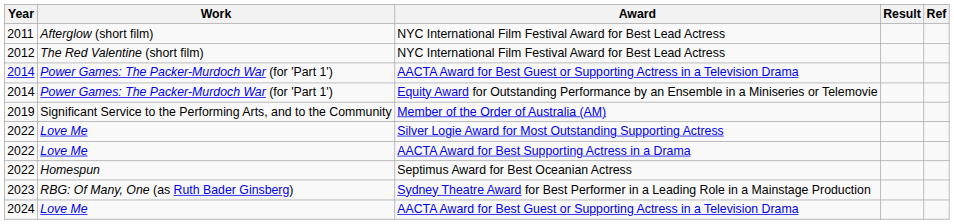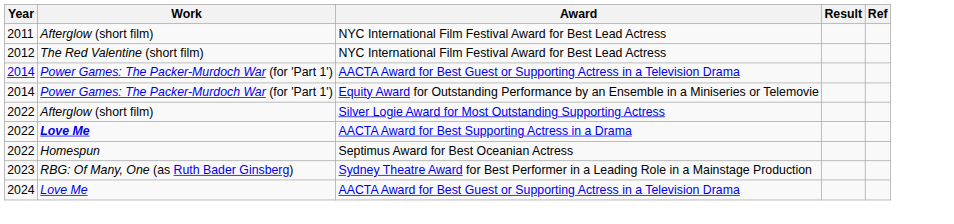 <table class="wikitable">
 <tr>
 <th>Year</th>
 <th>Work</th>
 <th>Award</th>
 <th>Result</th>
 <th>Ref</th>
 </tr>
 <tr>
 <td>2011</td>
 <td><em>Afterglow</em> (short film)</td>
 <td>NYC International Film Festival Award for Best Lead Actress</td>
 <td></td>
 <td></td>
 </tr>
 <tr>
 <td>2012</td>
 <td><em>The Red Valentine</em> (short film)</td>
 <td>NYC International Film Festival Award for Best Lead Actress</td>
 <td></td>
 <td></td>
 </tr>
 <tr>
 <td><a href='#'>2014</a></td>
 <td><em><a href='#'>Power Games: The Packer-Murdoch War</a></em> (for 'Part 1')</td>
 <td><a href='#'>AACTA Award for Best Guest or Supporting Actress in a Television Drama</a></td>
 <td></td>
 <td></td>
 </tr>
 <tr>
 <td>2014</td>
 <td><em><a href='#'>Power Games: The Packer-Murdoch War</a></em> (for 'Part 1')</td>
 <td><a href='#'>Equity Award</a> for Outstanding Performance by an Ensemble in a Miniseries or Telemovie</td>
 <td></td>
 <td></td>
 </tr>
 <tr>
-<td>2019</td>
-<td>Significant Service to the Performing Arts, and to the Community</td>
-<td><a href='#'>Member of the Order of Australia (AM)</a></td>
-<td></td>
-<td></td>
-</tr>
-<tr>
 <td>2022</td>
-<td><em><a href='#'>Love Me</a></em></td>
+<td><em>Afterglow</em> (short film)</td>
 <td><a href='#'>Silver Logie Award for Most Outstanding Supporting Actress</a></td>
 <td></td>
 <td></td>
 </tr>
 <tr>
 <td>2022</td>
-<td><em><a href='#'>Love Me</a></em></td>
+<td><strong><em><a href='#'>Love Me</a></em></strong></td>
 <td><a href='#'>AACTA Award for Best Supporting Actress in a Drama</a></td>
 <td></td>
 <td></td>
 </tr>
 <tr>
 <td>2022</td>
 <td><em>Homespun</em></td>
 <td>Septimus Award for Best Oceanian Actress</td>
 <td></td>
 <td></td>
 </tr>
 <tr>
 <td>2023</td>
 <td><em>RBG: Of Many, One</em> (as <a href='#'>Ruth Bader Ginsberg</a>)</td>
 <td><a href='#'>Sydney Theatre Award</a> for Best Performer in a Leading Role in a Mainstage Production</td>
 <td></td>
 <td></td>
 </tr>
 <tr>
 <td>2024</td>
 <td><em><a href='#'>Love Me</a></em></td>
 <td><a href='#'>AACTA Award for Best Guest or Supporting Actress in a Television Drama</a></td>
 <td></td>
 <td></td>
 </tr>
 </table>
